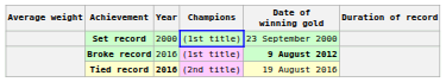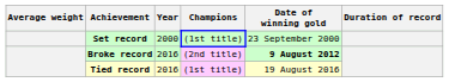 <table class="wikitable" style="text-align: center; font-size: 90%; margin-left: 1em;">
 <tr>
 <th>Average weight</th>
 <th>Achievement</th>
 <th>Year</th>
 <th>Champions</th>
 <th>Date of<br>winning gold</th>
 <th>Duration of record</th>
 </tr>
 <tr style="background-color: #ccffcc;">
 <td style="background-color: #f2f2f2;" style="text-align: right;"><strong></strong></td>
 <td><strong>Set record</strong></td>
 <td>2000</td>
 <td style="border: 2px solid blue; text-align: left;"> (1st title)</td>
 <td style="text-align: right;">23 September 2000</td>
 <td style="background-color: #f2f2f2; text-align: left;"></td>
 </tr>
 <tr style="background-color: #ccffcc;">
 <td rowspan="2" style="background-color: #f2f2f2;" style="text-align: right;"><strong></strong></td>
 <td><strong>Broke record</strong></td>
 <td>2016</td>
-<td style="background-color: #ffccff; text-align: left;"> (1st title)</td>
+<td style="background-color: #ffccff; text-align: left;"> (2nd title)</td>
 <td style="text-align: right;"><strong>9 August 2012</strong></td>
 <td rowspan="2" style="background-color: #f2f2f2; text-align: left;"></td>
 </tr>
 <tr style="background-color: #ffffcc;">
 <td><strong>Tied record</strong></td>
-<td><strong>2016</strong></td>
-<td style="background-color: #ffccff; text-align: left;"> (2nd title)</td>
+<td>2016</td>
+<td style="background-color: #ffccff; text-align: left;"> (1st title)</td>
 <td style="text-align: right;">19 August 2016</td>
 </tr>
 </table>
